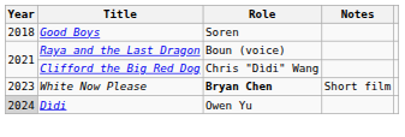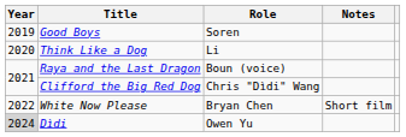 <table class="wikitable sortable">
 <tr style="background:#ccc; text-align:center;">
 <th>Year</th>
 <th>Title</th>
 <th>Role</th>
 <th>Notes</th>
 <th></th>
 </tr>
 <tr>
-<td>2018</td>
+<td>2019</td>
 <td><em><a href='#'>Good Boys</a></em></td>
 <td>Soren</td>
+<td></td>
+<td></td>
+</tr>
+<tr>
+<td>2020</td>
+<td><em><a href='#'>Think Like a Dog</a></em></td>
+<td>Li</td>
 <td></td>
 <td></td>
 </tr>
 <tr>
 <td rowspan="2">2021</td>
 <td><em><a href='#'>Raya and the Last Dragon</a></em></td>
 <td>Boun (voice)</td>
 <td></td>
 <td></td>
 </tr>
 <tr>
 <td><em><a href='#'>Clifford the Big Red Dog</a></em></td>
 <td>Chris "Dìdi" Wang</td>
 <td></td>
 <td></td>
 </tr>
 <tr>
-<td>2023</td>
+<td>2022</td>
 <td><em>White Now Please</em></td>
-<td><strong>Bryan Chen</strong></td>
+<td>Bryan Chen</td>
 <td>Short film</td>
 <td></td>
 </tr>
 <tr>
 <td style="background: lightgrey;">2024</td>
 <td><em><a href='#'>Dìdi</a></em></td>
 <td>Owen Yu</td>
 <td></td>
 <td></td>
 </tr>
 </table>
